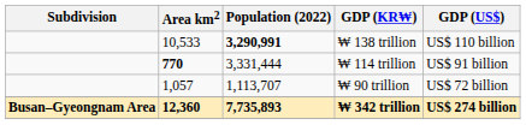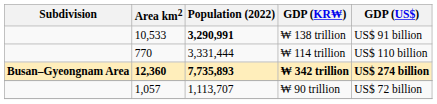 <table class="wikitable">
 <tr>
 <th>Subdivision</th>
 <th>Area km<sup>2</sup></th>
 <th>Population (2022)</th>
 <th>GDP (<a href='#'>KR₩</a>)</th>
 <th>GDP (<a href='#'>US$</a>)</th>
 </tr>
 <tr>
 <td></td>
 <td>10,533</td>
 <td><strong>3,290,991</strong></td>
 <td>₩ 138 trillion</td>
-<td>US$ 110 billion</td>
+<td>US$ 91 billion</td>
 </tr>
 <tr>
 <td></td>
-<td><strong>770</strong></td>
+<td>770</td>
 <td>3,331,444</td>
 <td>₩ 114 trillion</td>
-<td>US$ 91 billion</td>
+<td>US$ 110 billion</td>
+</tr>
+<tr style="background:#feb;">
+<td><strong>Busan–Gyeongnam Area</strong></td>
+<td><strong>12,360</strong></td>
+<td><strong>7,735,893</strong></td>
+<td><strong>₩ 342 trillion</strong></td>
+<td><strong>US$ 274 billion</strong></td>
+</tr>
+<tr>
 </tr>
 <tr>
 <td></td>
 <td>1,057</td>
 <td>1,113,707</td>
 <td>₩ 90 trillion</td>
 <td>US$ 72 billion</td>
 </tr>
 <tr>
 </tr>
-<tr style="background:#feb;">
-<td><strong>Busan–Gyeongnam Area</strong></td>
-<td><strong>12,360</strong></td>
-<td><strong>7,735,893</strong></td>
-<td><strong>₩ 342 trillion</strong></td>
-<td><strong>US$ 274 billion</strong></td>
-</tr>
-<tr>
-</tr>
 </table>
